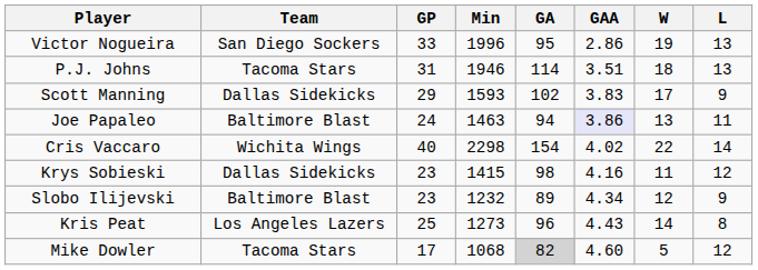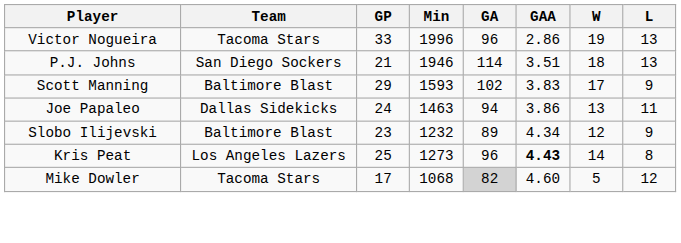 <table class="wikitable">
 <tr>
 <th bgcolor="#DDDDFF" width="20%">Player</th>
 <th bgcolor="#DDDDFF" width="20%">Team</th>
 <th bgcolor="#DDDDFF" width="6%">GP</th>
 <th bgcolor="#DDDDFF" width="6%">Min</th>
 <th bgcolor="#DDDDFF" width="6%">GA</th>
 <th bgcolor="#DDDDFF" width="6%">GAA</th>
 <th bgcolor="#DDDDFF" width="6%">W</th>
 <th bgcolor="#DDDDFF" width="6%">L</th>
 </tr>
 <tr align=center>
 <td>Victor Nogueira</td>
-<td>San Diego Sockers</td>
+<td>Tacoma Stars</td>
 <td>33</td>
 <td>1996</td>
-<td>95</td>
+<td>96</td>
 <td>2.86</td>
 <td>19</td>
 <td>13</td>
 </tr>
 <tr align=center>
 <td>P.J. Johns</td>
-<td>Tacoma Stars</td>
-<td>31</td>
+<td>San Diego Sockers</td>
+<td>21</td>
 <td>1946</td>
 <td>114</td>
 <td>3.51</td>
 <td>18</td>
 <td>13</td>
 </tr>
 <tr align=center>
 <td>Scott Manning</td>
-<td>Dallas Sidekicks</td>
+<td>Baltimore Blast</td>
 <td>29</td>
 <td>1593</td>
 <td>102</td>
 <td>3.83</td>
 <td>17</td>
 <td>9</td>
 </tr>
 <tr align=center>
 <td>Joe Papaleo</td>
-<td>Baltimore Blast</td>
+<td>Dallas Sidekicks</td>
 <td>24</td>
 <td>1463</td>
 <td>94</td>
-<td style="background: lavender;">3.86</td>
+<td>3.86</td>
 <td>13</td>
 <td>11</td>
-</tr>
-<tr align=center>
-<td>Cris Vaccaro</td>
-<td>Wichita Wings</td>
-<td>40</td>
-<td>2298</td>
-<td>154</td>
-<td>4.02</td>
-<td>22</td>
-<td>14</td>
-</tr>
-<tr align=center>
-<td>Krys Sobieski</td>
-<td>Dallas Sidekicks</td>
-<td>23</td>
-<td>1415</td>
-<td>98</td>
-<td>4.16</td>
-<td>11</td>
-<td>12</td>
 </tr>
 <tr align=center>
 <td>Slobo Ilijevski</td>
 <td>Baltimore Blast</td>
 <td>23</td>
 <td>1232</td>
 <td>89</td>
 <td>4.34</td>
 <td>12</td>
 <td>9</td>
 </tr>
 <tr align=center>
 <td>Kris Peat</td>
 <td>Los Angeles Lazers</td>
 <td>25</td>
 <td>1273</td>
 <td>96</td>
-<td>4.43</td>
+<td><strong>4.43</strong></td>
 <td>14</td>
 <td>8</td>
 </tr>
 <tr align=center>
 <td>Mike Dowler</td>
 <td>Tacoma Stars</td>
 <td>17</td>
 <td>1068</td>
 <td style="background: lightgrey;">82</td>
 <td>4.60</td>
 <td>5</td>
 <td>12</td>
 </tr>
 </table>
